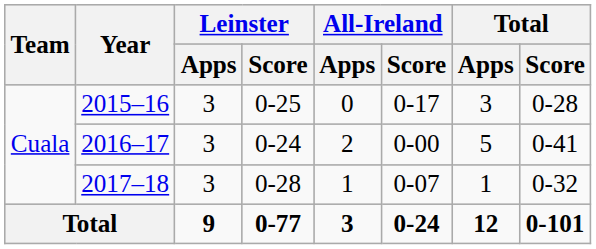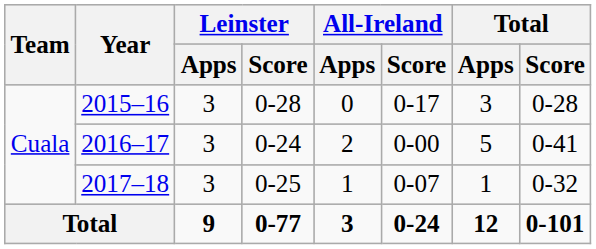 <table class="wikitable" style="text-align:center">
 <tr>
 <th rowspan="2">Team</th>
 <th rowspan="2">Year</th>
 <th colspan="2"><a href='#'>Leinster</a></th>
 <th colspan="2"><a href='#'>All-Ireland</a></th>
 <th colspan="2">Total</th>
 </tr>
 <tr>
 <th>Apps</th>
 <th>Score</th>
 <th>Apps</th>
 <th>Score</th>
 <th>Apps</th>
 <th>Score</th>
 </tr>
 <tr>
 <td rowspan="3"><a href='#'>Cuala</a></td>
 <td><a href='#'>2015–16</a></td>
 <td>3</td>
-<td>0-25</td>
+<td>0-28</td>
 <td>0</td>
 <td>0-17</td>
 <td>3</td>
 <td>0-28</td>
 </tr>
 <tr>
 <td><a href='#'>2016–17</a></td>
 <td>3</td>
 <td>0-24</td>
 <td>2</td>
 <td>0-00</td>
 <td>5</td>
 <td>0-41</td>
 </tr>
 <tr>
 <td><a href='#'>2017–18</a></td>
 <td>3</td>
-<td>0-28</td>
+<td>0-25</td>
 <td>1</td>
 <td>0-07</td>
 <td>1</td>
 <td>0-32</td>
 </tr>
 <tr>
 <th colspan="2">Total</th>
 <td><strong>9</strong></td>
 <td><strong>0-77</strong></td>
 <td><strong>3</strong></td>
 <td><strong>0-24</strong></td>
 <td><strong>12</strong></td>
 <td><strong>0-101</strong></td>
 </tr>
 </table>
